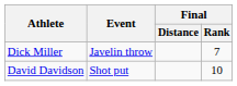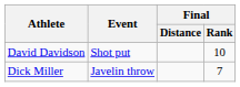 <table class=wikitable style=font-size:90%>
 <tr>
 <th rowspan=2>Athlete</th>
 <th rowspan=2>Event</th>
 <th colspan=2>Final</th>
 </tr>
 <tr style=font-size:95%>
 <th>Distance</th>
 <th>Rank</th>
 </tr>
 <tr align=center>
+<td align=left><a href='#'>David Davidson</a></td>
+<td align=left><a href='#'>Shot put</a></td>
+<td></td>
+<td>10</td>
+</tr>
+<tr align=center>
 <td align=left><a href='#'>Dick Miller</a></td>
 <td align=left><a href='#'>Javelin throw</a></td>
 <td></td>
 <td>7</td>
 </tr>
-<tr align=center>
-<td align=left><a href='#'>David Davidson</a></td>
-<td align=left><a href='#'>Shot put</a></td>
-<td></td>
-<td>10</td>
-</tr>
 </table>
